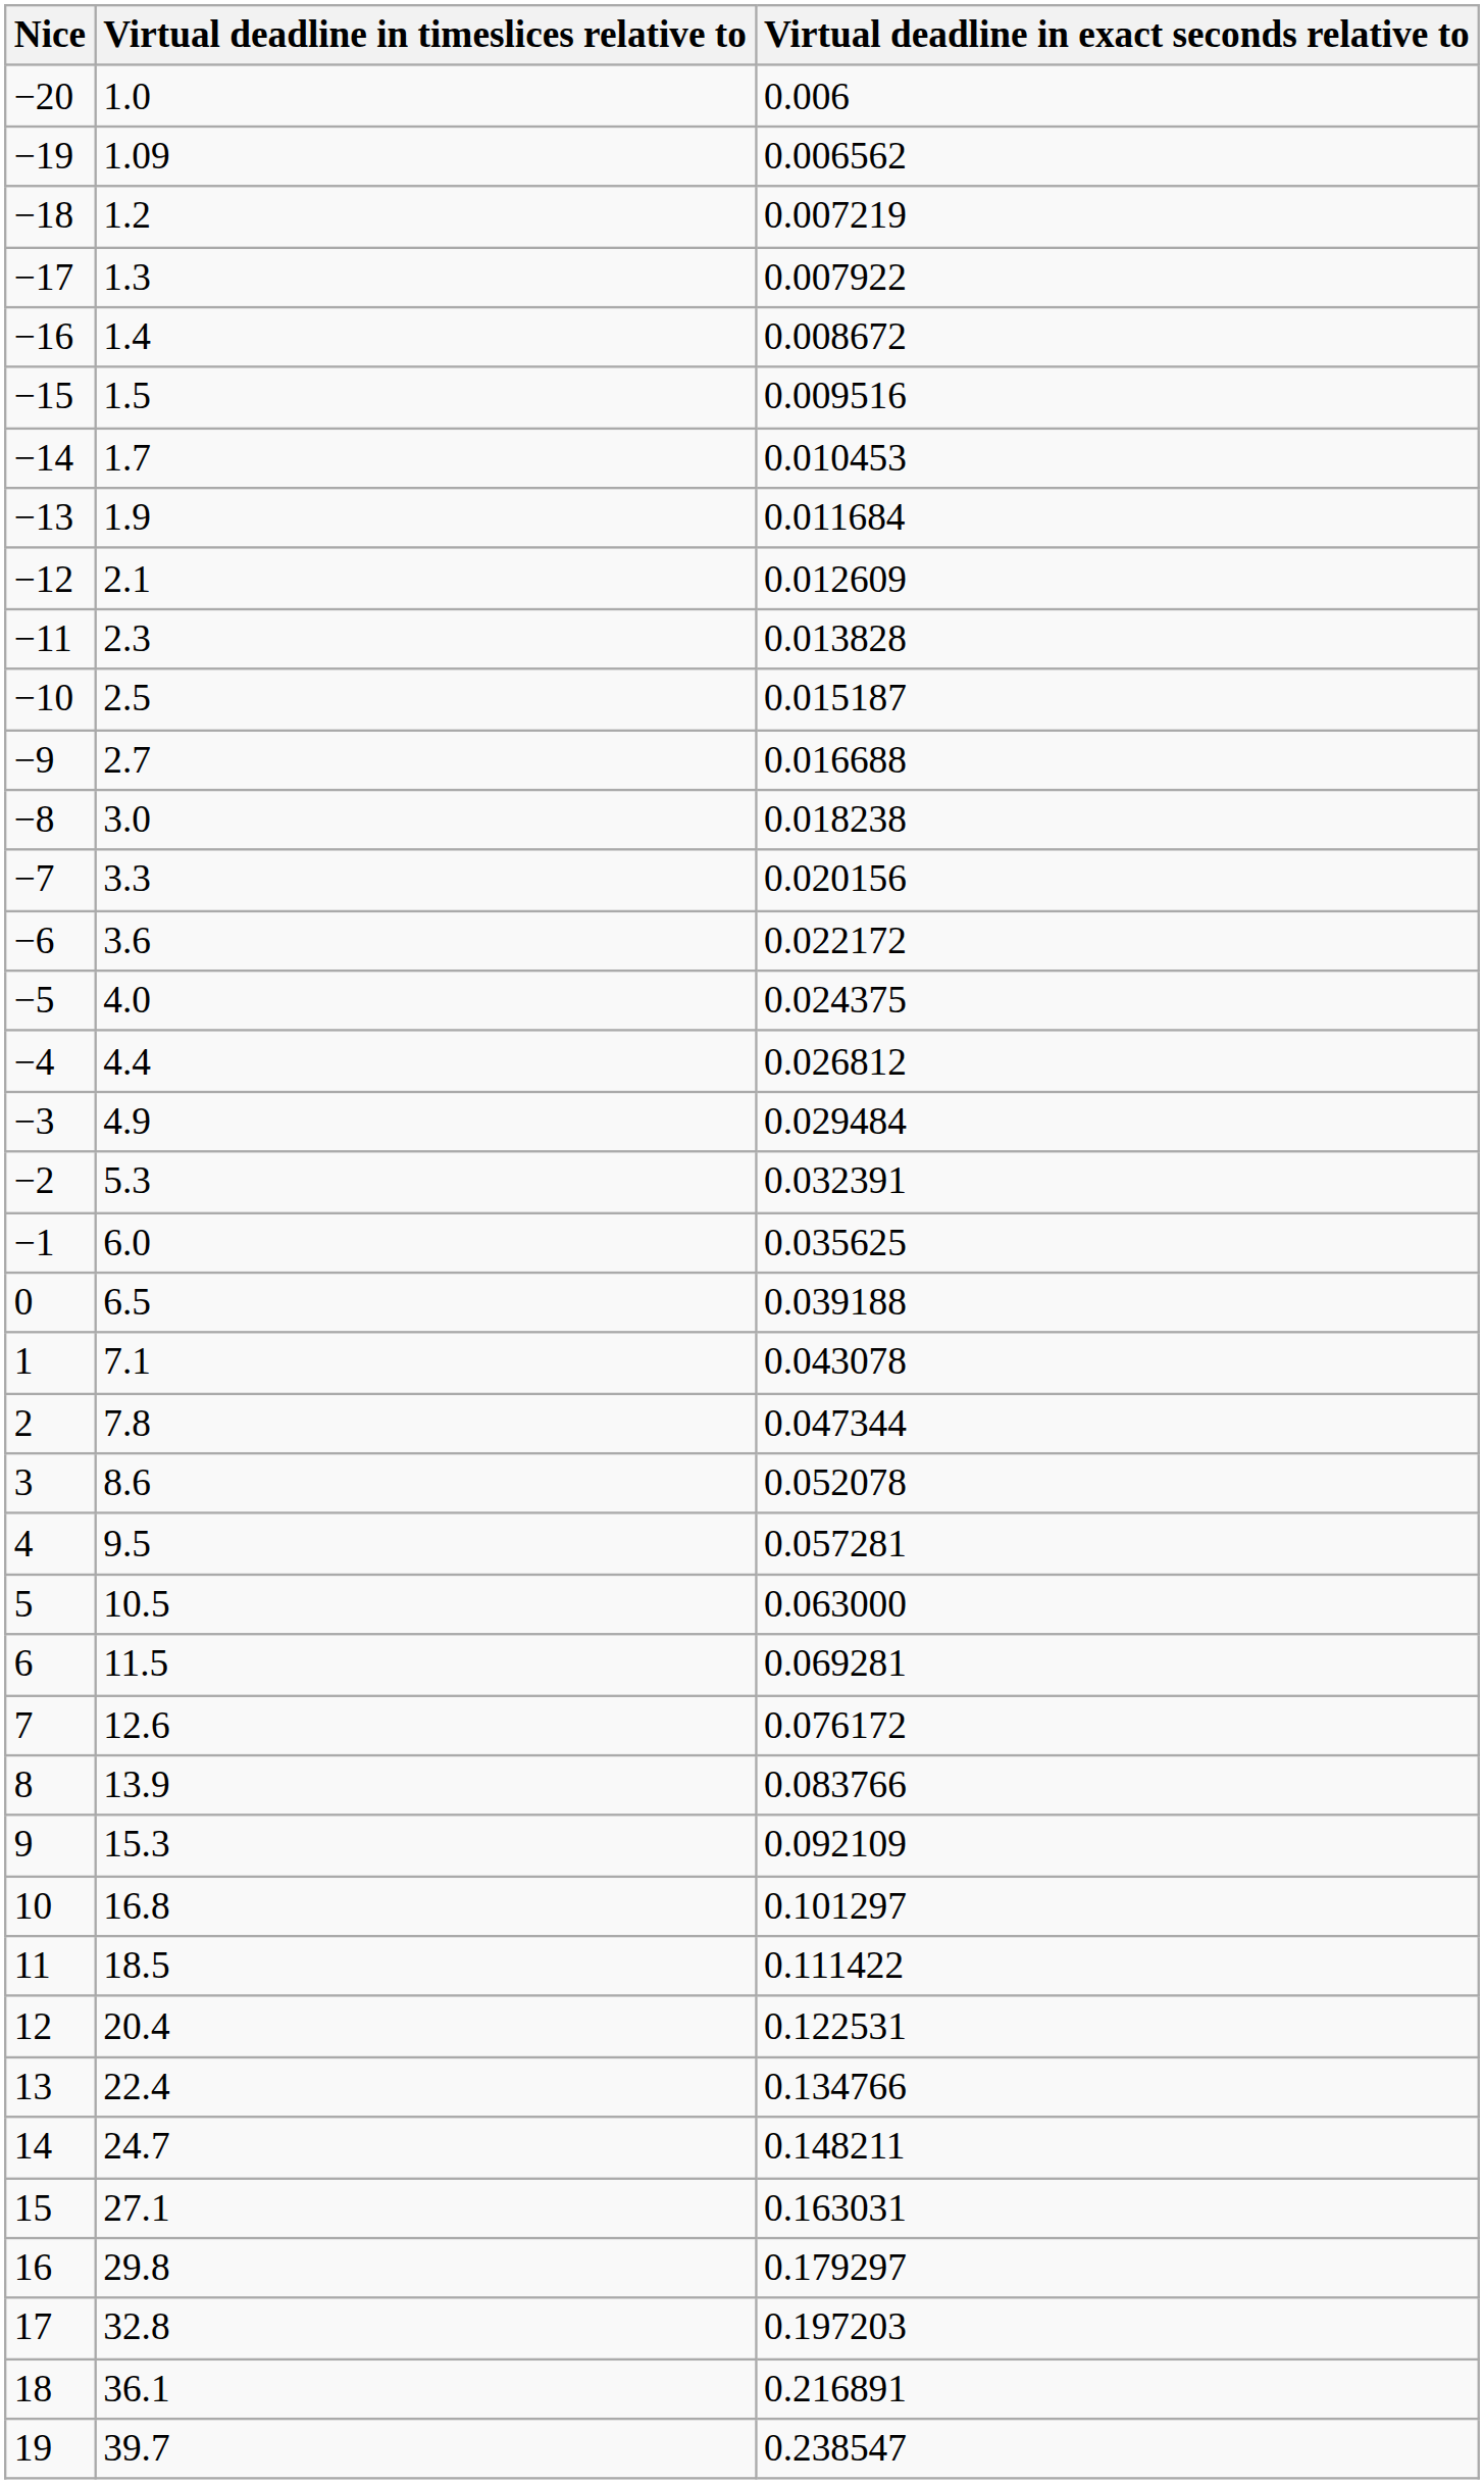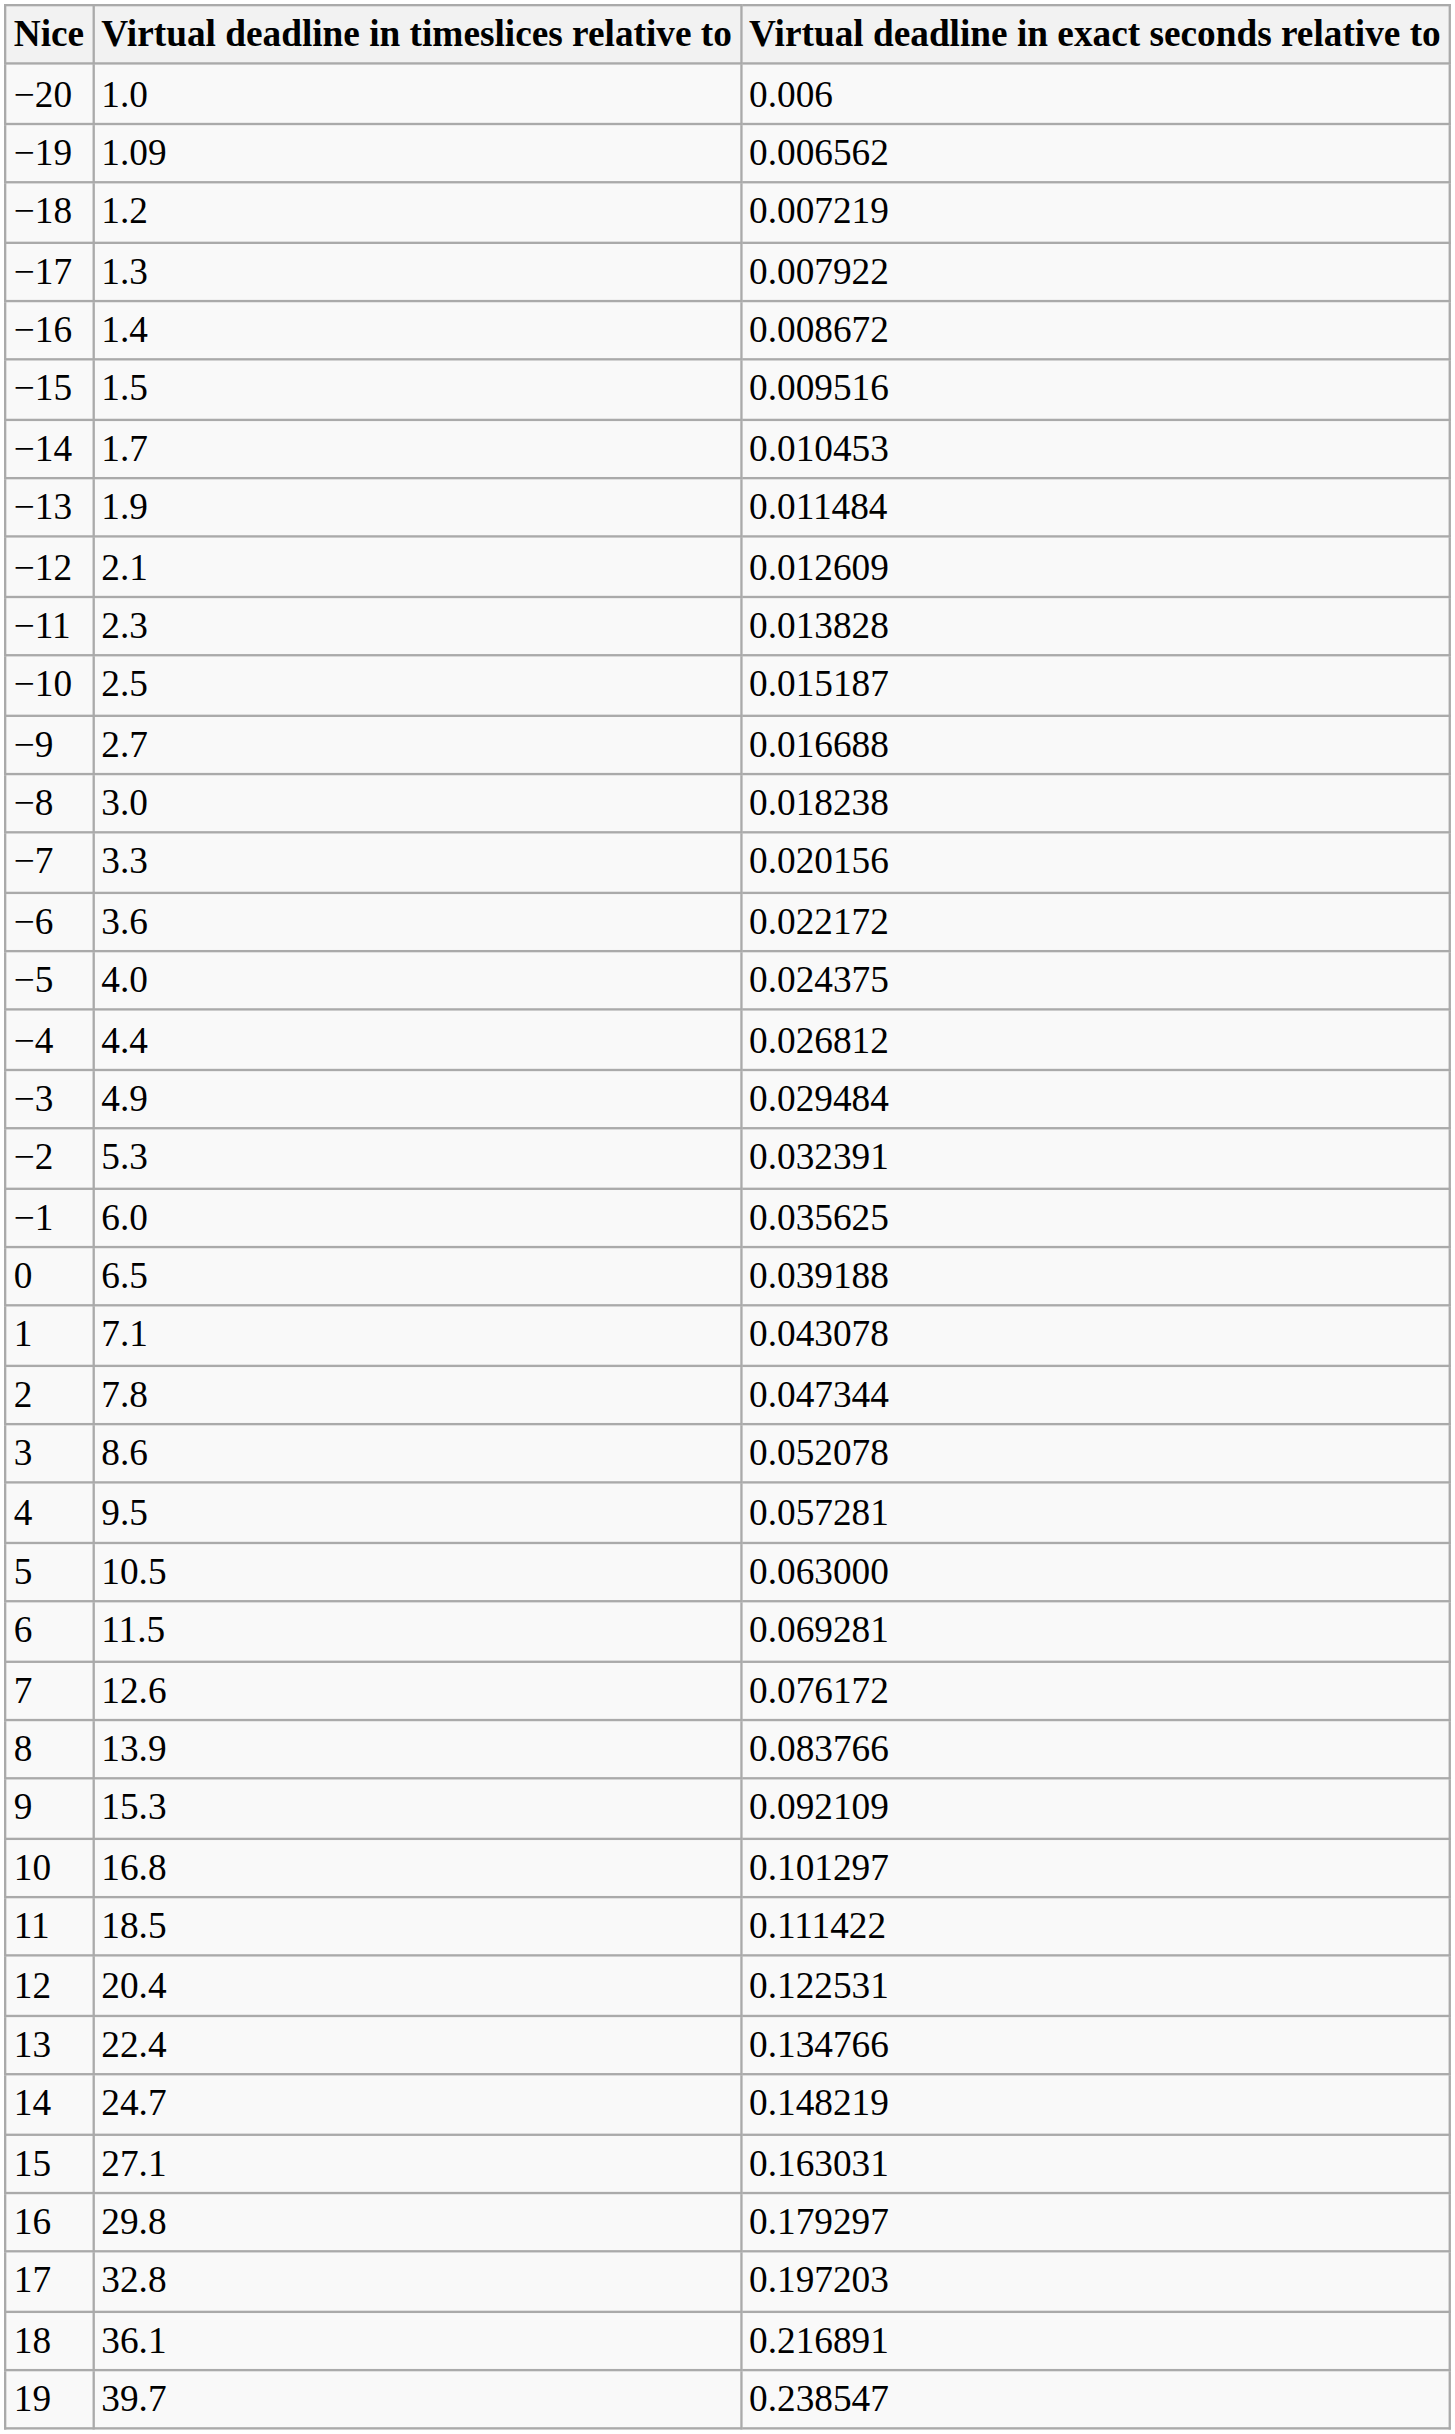 <table class="wikitable mw-collapsible autocollapse">
 <tr>
 <th>Nice</th>
 <th>Virtual deadline in timeslices relative to </th>
 <th>Virtual deadline in exact seconds relative to </th>
 </tr>
 <tr>
 <td>−20</td>
 <td>1.0</td>
 <td>0.006</td>
 </tr>
 <tr>
 <td>−19</td>
 <td>1.09</td>
 <td>0.006562</td>
 </tr>
 <tr>
 <td>−18</td>
 <td>1.2</td>
 <td>0.007219</td>
 </tr>
 <tr>
 <td>−17</td>
 <td>1.3</td>
 <td>0.007922</td>
 </tr>
 <tr>
 <td>−16</td>
 <td>1.4</td>
 <td>0.008672</td>
 </tr>
 <tr>
 <td>−15</td>
 <td>1.5</td>
 <td>0.009516</td>
 </tr>
 <tr>
 <td>−14</td>
 <td>1.7</td>
 <td>0.010453</td>
 </tr>
 <tr>
 <td>−13</td>
 <td>1.9</td>
-<td>0.011684</td>
+<td>0.011484</td>
 </tr>
 <tr>
 <td>−12</td>
 <td>2.1</td>
 <td>0.012609</td>
 </tr>
 <tr>
 <td>−11</td>
 <td>2.3</td>
 <td>0.013828</td>
 </tr>
 <tr>
 <td>−10</td>
 <td>2.5</td>
 <td>0.015187</td>
 </tr>
 <tr>
 <td>−9</td>
 <td>2.7</td>
 <td>0.016688</td>
 </tr>
 <tr>
 <td>−8</td>
 <td>3.0</td>
 <td>0.018238</td>
 </tr>
 <tr>
 <td>−7</td>
 <td>3.3</td>
 <td>0.020156</td>
 </tr>
 <tr>
 <td>−6</td>
 <td>3.6</td>
 <td>0.022172</td>
 </tr>
 <tr>
 <td>−5</td>
 <td>4.0</td>
 <td>0.024375</td>
 </tr>
 <tr>
 <td>−4</td>
 <td>4.4</td>
 <td>0.026812</td>
 </tr>
 <tr>
 <td>−3</td>
 <td>4.9</td>
 <td>0.029484</td>
 </tr>
 <tr>
 <td>−2</td>
 <td>5.3</td>
 <td>0.032391</td>
 </tr>
 <tr>
 <td>−1</td>
 <td>6.0</td>
 <td>0.035625</td>
 </tr>
 <tr>
 <td>0</td>
 <td>6.5</td>
 <td>0.039188</td>
 </tr>
 <tr>
 <td>1</td>
 <td>7.1</td>
 <td>0.043078</td>
 </tr>
 <tr>
 <td>2</td>
 <td>7.8</td>
 <td>0.047344</td>
 </tr>
 <tr>
 <td>3</td>
 <td>8.6</td>
 <td>0.052078</td>
 </tr>
 <tr>
 <td>4</td>
 <td>9.5</td>
 <td>0.057281</td>
 </tr>
 <tr>
 <td>5</td>
 <td>10.5</td>
 <td>0.063000</td>
 </tr>
 <tr>
 <td>6</td>
 <td>11.5</td>
 <td>0.069281</td>
 </tr>
 <tr>
 <td>7</td>
 <td>12.6</td>
 <td>0.076172</td>
 </tr>
 <tr>
 <td>8</td>
 <td>13.9</td>
 <td>0.083766</td>
 </tr>
 <tr>
 <td>9</td>
 <td>15.3</td>
 <td>0.092109</td>
 </tr>
 <tr>
 <td>10</td>
 <td>16.8</td>
 <td>0.101297</td>
 </tr>
 <tr>
 <td>11</td>
 <td>18.5</td>
 <td>0.111422</td>
 </tr>
 <tr>
 <td>12</td>
 <td>20.4</td>
 <td>0.122531</td>
 </tr>
 <tr>
 <td>13</td>
 <td>22.4</td>
 <td>0.134766</td>
 </tr>
 <tr>
 <td>14</td>
 <td>24.7</td>
-<td>0.148211</td>
+<td>0.148219</td>
 </tr>
 <tr>
 <td>15</td>
 <td>27.1</td>
 <td>0.163031</td>
 </tr>
 <tr>
 <td>16</td>
 <td>29.8</td>
 <td>0.179297</td>
 </tr>
 <tr>
 <td>17</td>
 <td>32.8</td>
 <td>0.197203</td>
 </tr>
 <tr>
 <td>18</td>
 <td>36.1</td>
 <td>0.216891</td>
 </tr>
 <tr>
 <td>19</td>
 <td>39.7</td>
 <td>0.238547</td>
 </tr>
 </table>
